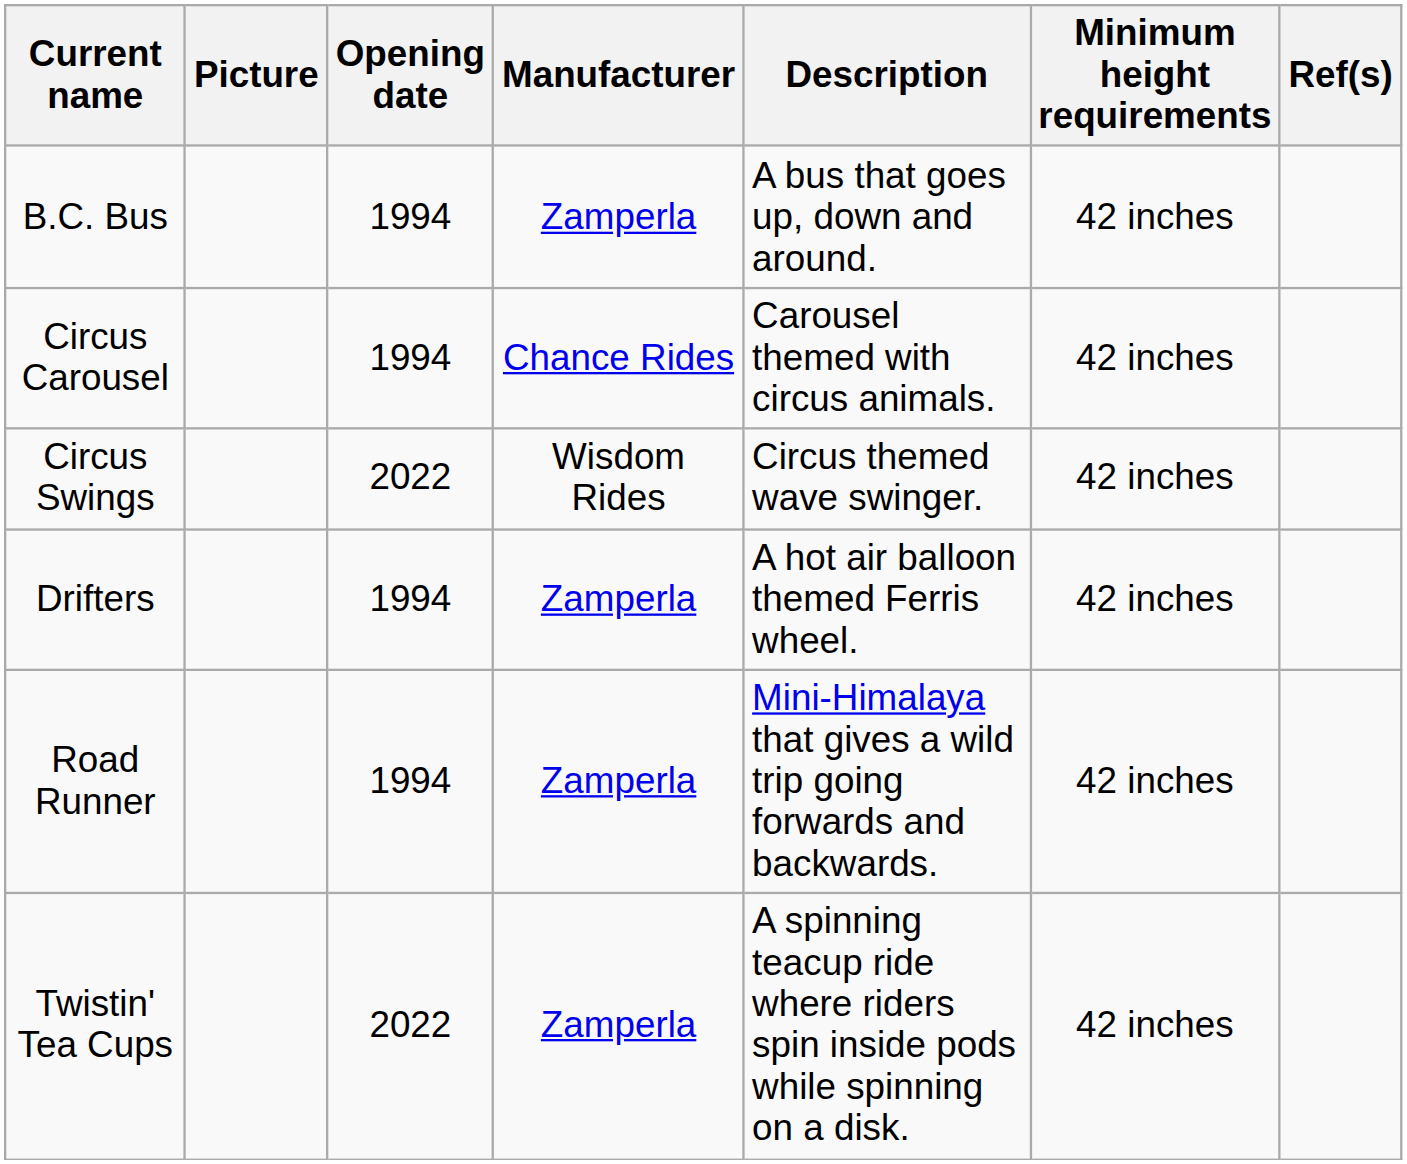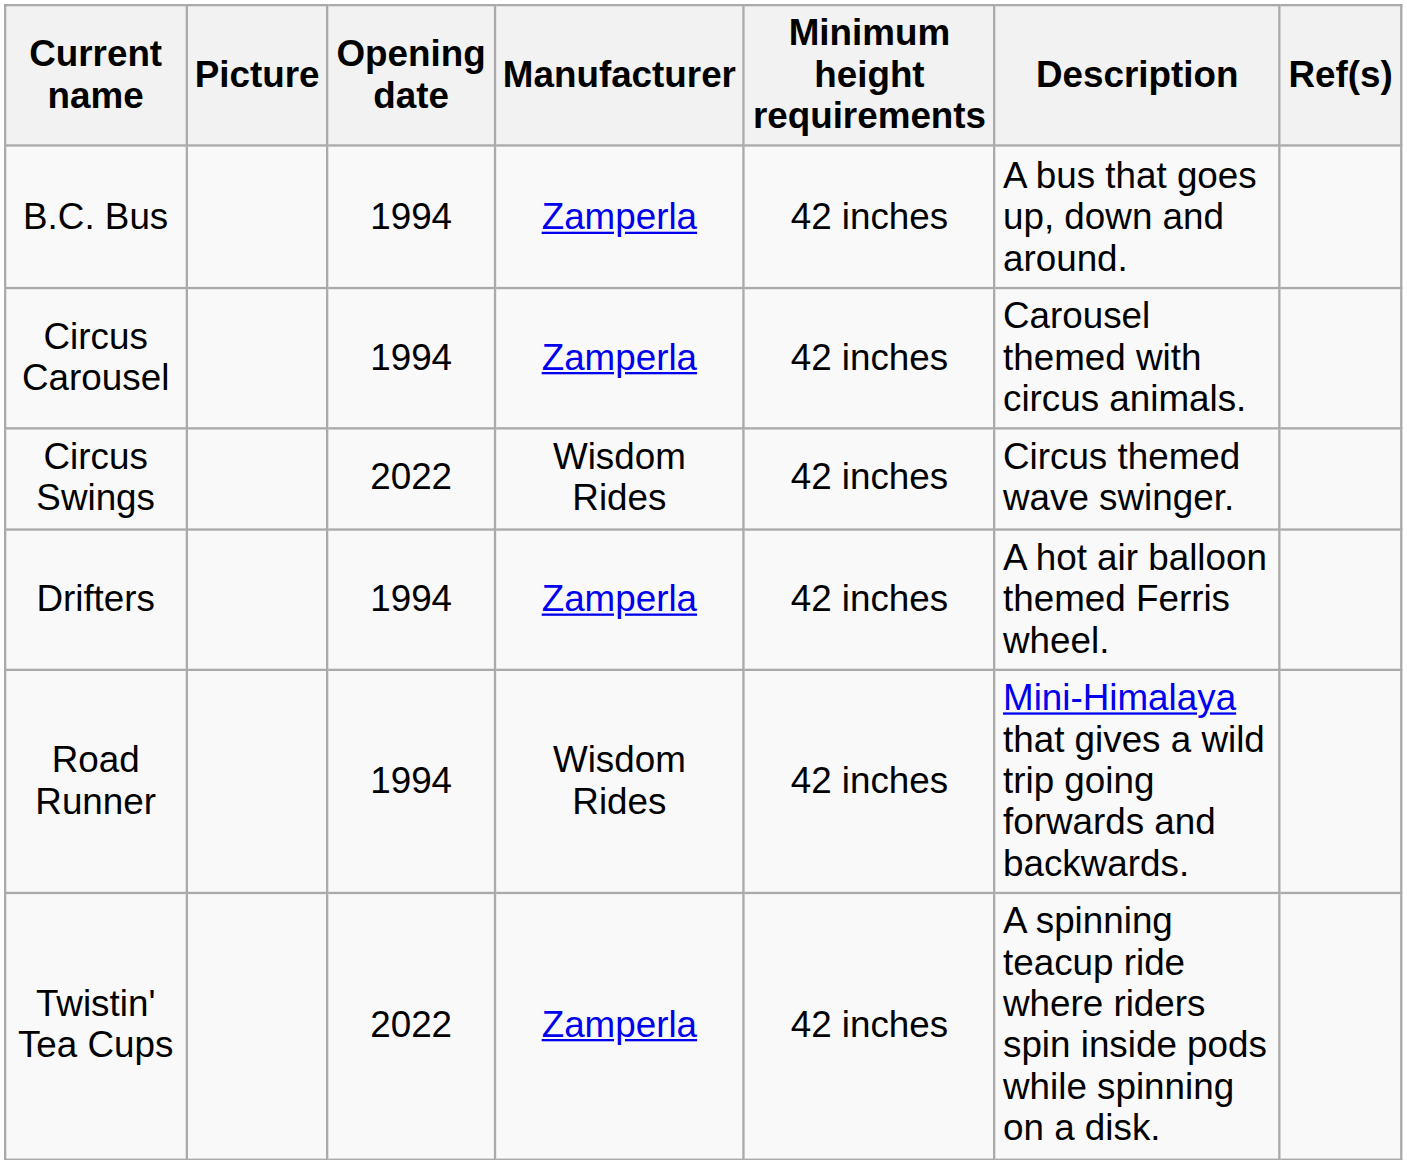 <table class="wikitable sortable" style="text-align: center">
 <tr>
 <th style="width:20%;">Current name</th>
 <th>Picture</th>
 <th style="width:12%;">Opening date</th>
 <th style="width:10%;">Manufacturer</th>
+<th style="width:10%;">Minimum height requirements</th>
 <th class="unsortable" style="width:50%;">Description</th>
-<th style="width:10%;">Minimum height requirements</th>
 <th class="unsortable" style="width:5%;">Ref(s)</th>
 </tr>
 <tr>
 <td>B.C. Bus</td>
 <td> </td>
 <td>1994</td>
 <td><a href='#'>Zamperla</a></td>
+<td>42 inches</td>
 <td style="text-align:left;">A bus that goes up, down and around.</td>
-<td>42 inches</td>
 <td></td>
 </tr>
 <tr>
 <td>Circus Carousel</td>
 <td> </td>
 <td>1994</td>
-<td><a href='#'>Chance Rides</a></td>
+<td><a href='#'>Zamperla</a></td>
+<td>42 inches</td>
 <td style="text-align:left;">Carousel themed with circus animals.</td>
-<td>42 inches</td>
 <td></td>
 </tr>
 <tr>
 <td>Circus Swings</td>
 <td> </td>
 <td>2022</td>
 <td>Wisdom Rides</td>
+<td>42 inches</td>
 <td style="text-align:left;">Circus themed wave swinger.</td>
-<td>42 inches</td>
 <td></td>
 </tr>
 <tr>
 <td>Drifters</td>
 <td> </td>
 <td>1994</td>
 <td><a href='#'>Zamperla</a></td>
+<td>42 inches</td>
 <td style="text-align:left;">A hot air balloon themed Ferris wheel.</td>
-<td>42 inches</td>
 <td></td>
 </tr>
 <tr>
 <td>Road Runner</td>
 <td> </td>
 <td>1994</td>
-<td><a href='#'>Zamperla</a></td>
+<td>Wisdom Rides</td>
+<td>42 inches</td>
 <td style="text-align:left;"><a href='#'>Mini-Himalaya</a> that gives a wild trip going forwards and backwards.</td>
-<td>42 inches</td>
 <td></td>
 </tr>
 <tr>
 <td>Twistin' Tea Cups</td>
 <td><br></td>
 <td>2022</td>
 <td><a href='#'>Zamperla</a></td>
+<td>42 inches</td>
 <td style="text-align:left;">A spinning teacup ride where riders spin inside pods while spinning on a disk.</td>
-<td>42 inches</td>
 <td></td>
 </tr>
 </table>
